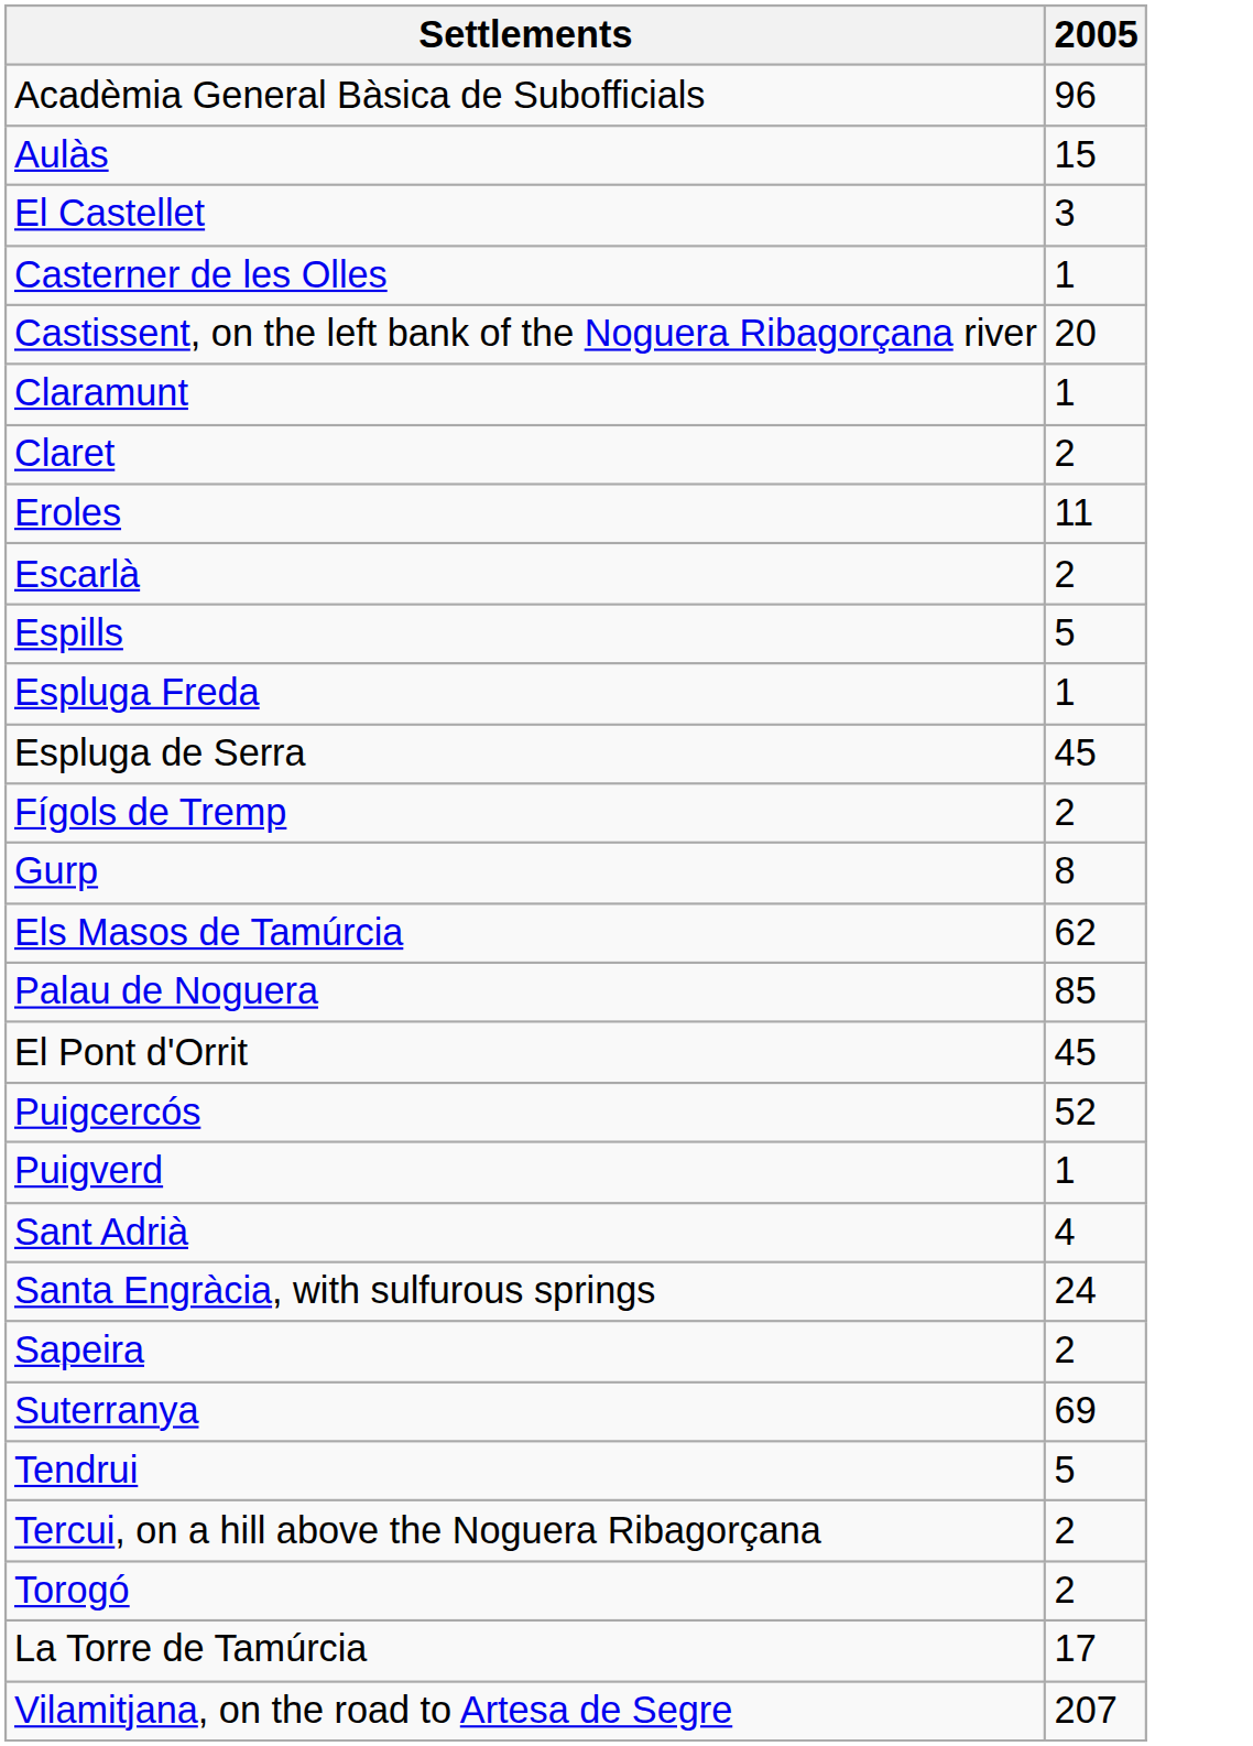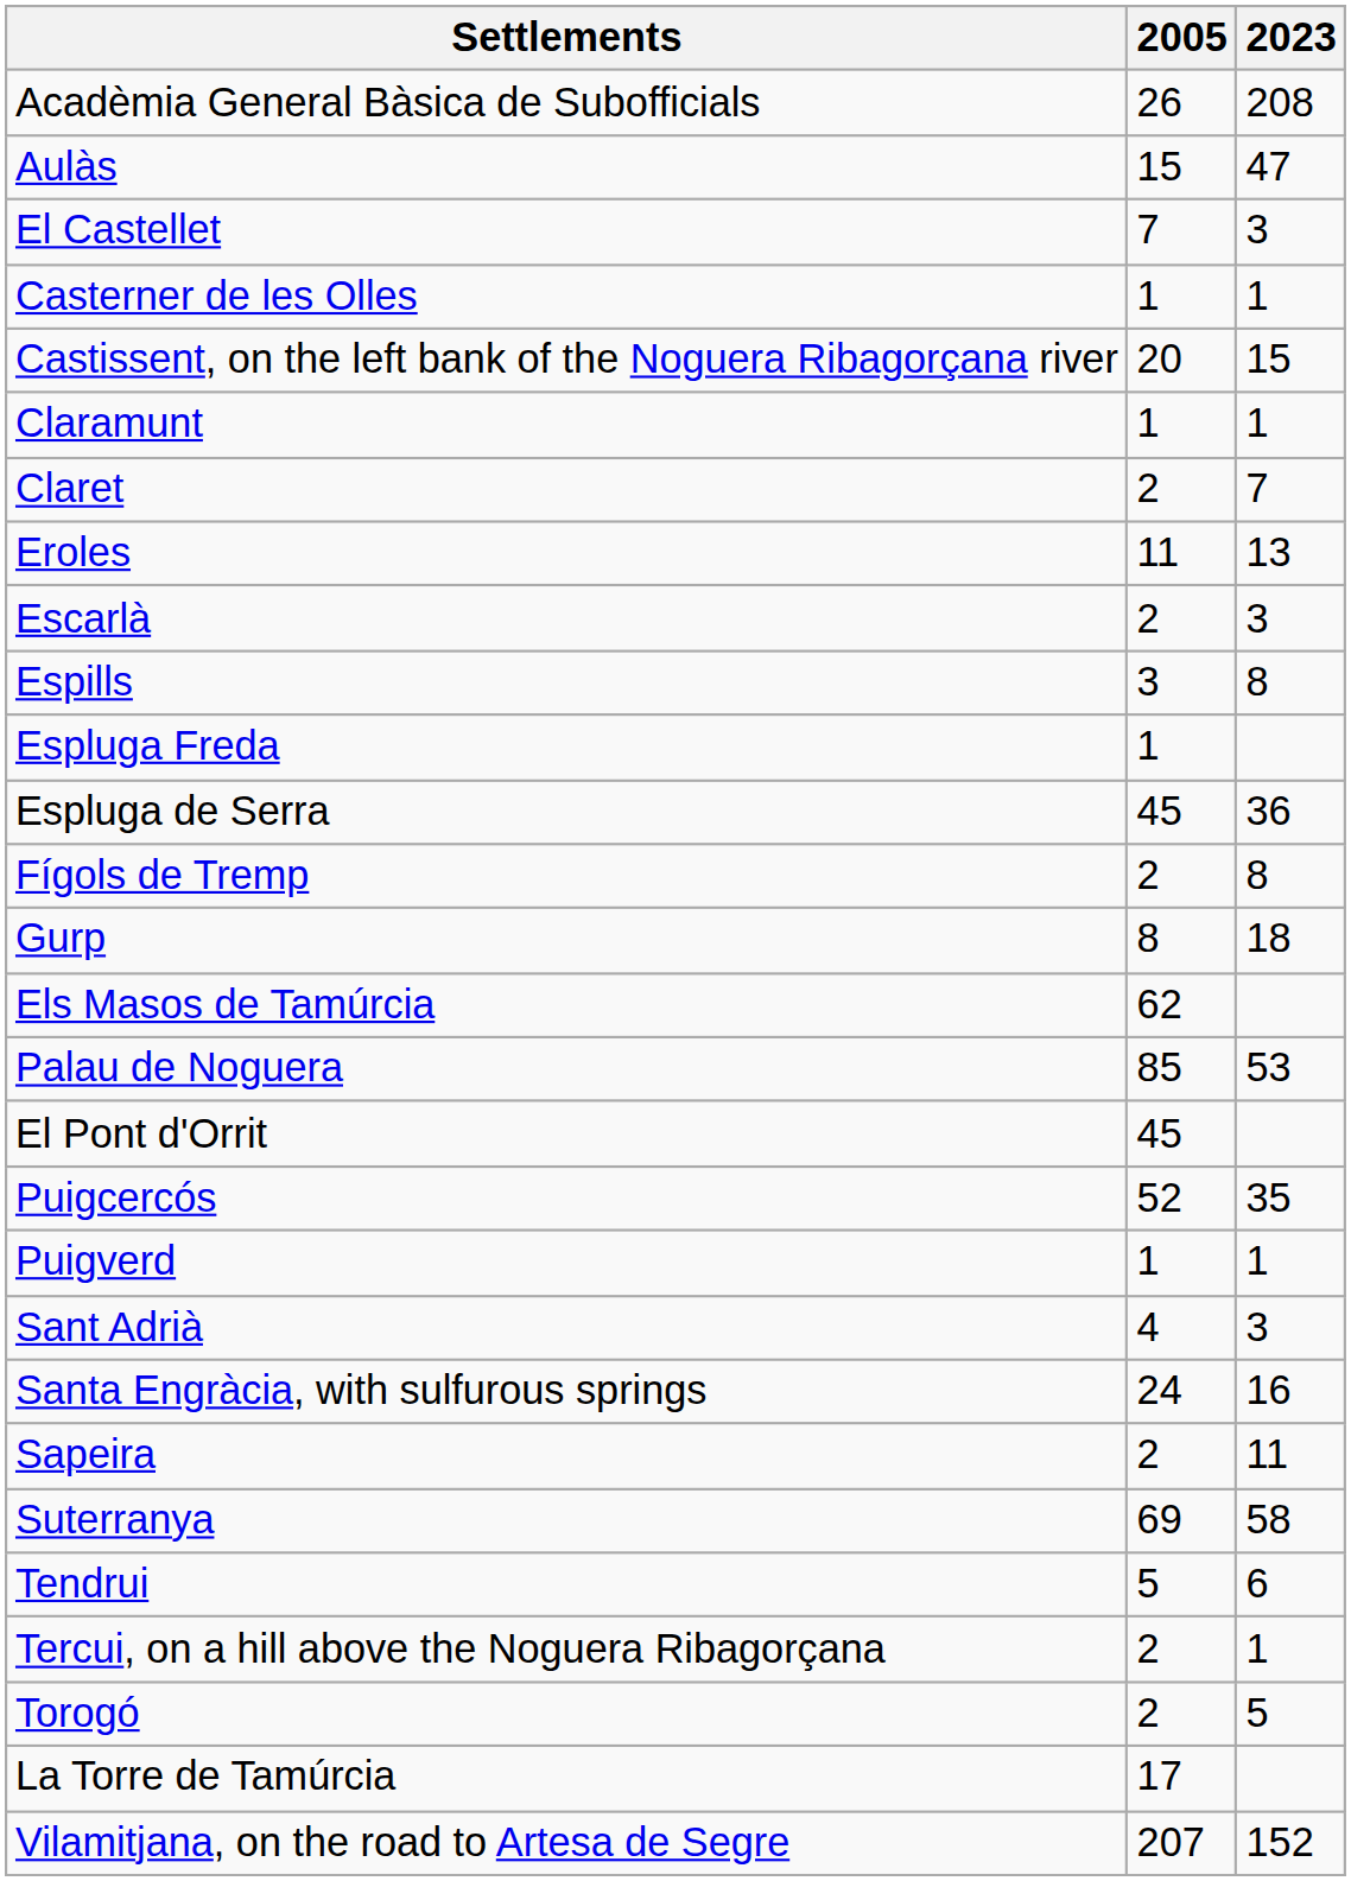 <table class="wikitable">
 <tr>
 <th>Settlements</th>
 <th>2005</th>
+<th>2023</th>
 </tr>
 <tr>
 <td>Acadèmia General Bàsica de Subofficials</td>
-<td>96</td>
+<td>26</td>
+<td>208</td>
 </tr>
 <tr>
 <td><a href='#'>Aulàs</a></td>
 <td>15</td>
+<td>47</td>
 </tr>
 <tr>
 <td><a href='#'>El Castellet</a></td>
+<td>7</td>
 <td>3</td>
 </tr>
 <tr>
 <td><a href='#'>Casterner de les Olles</a></td>
 <td>1</td>
+<td>1</td>
 </tr>
 <tr>
 <td><a href='#'>Castissent</a>, on the left bank of the <a href='#'>Noguera Ribagorçana</a> river</td>
 <td>20</td>
+<td>15</td>
 </tr>
 <tr>
 <td><a href='#'>Claramunt</a></td>
+<td>1</td>
 <td>1</td>
 </tr>
 <tr>
 <td><a href='#'>Claret</a></td>
 <td>2</td>
+<td>7</td>
 </tr>
 <tr>
 <td><a href='#'>Eroles</a></td>
 <td>11</td>
+<td>13</td>
 </tr>
 <tr>
 <td><a href='#'>Escarlà</a></td>
 <td>2</td>
+<td>3</td>
 </tr>
 <tr>
 <td><a href='#'>Espills</a></td>
-<td>5</td>
+<td>3</td>
+<td>8</td>
 </tr>
 <tr>
 <td><a href='#'>Espluga Freda</a></td>
 <td>1</td>
+<td></td>
 </tr>
 <tr>
 <td>Espluga de Serra</td>
 <td>45</td>
+<td>36</td>
 </tr>
 <tr>
 <td><a href='#'>Fígols de Tremp</a></td>
 <td>2</td>
+<td>8</td>
 </tr>
 <tr>
 <td><a href='#'>Gurp</a></td>
 <td>8</td>
+<td>18</td>
 </tr>
 <tr>
 <td><a href='#'>Els Masos de Tamúrcia</a></td>
 <td>62</td>
+<td></td>
 </tr>
 <tr>
 <td><a href='#'>Palau de Noguera</a></td>
 <td>85</td>
+<td>53</td>
 </tr>
 <tr>
 <td>El Pont d'Orrit</td>
 <td>45</td>
+<td></td>
 </tr>
 <tr>
 <td><a href='#'>Puigcercós</a></td>
 <td>52</td>
+<td>35</td>
 </tr>
 <tr>
 <td><a href='#'>Puigverd</a></td>
+<td>1</td>
 <td>1</td>
 </tr>
 <tr>
 <td><a href='#'>Sant Adrià</a></td>
 <td>4</td>
+<td>3</td>
 </tr>
 <tr>
 <td><a href='#'>Santa Engràcia</a>, with sulfurous  springs</td>
 <td>24</td>
+<td>16</td>
 </tr>
 <tr>
 <td><a href='#'>Sapeira</a></td>
 <td>2</td>
+<td>11</td>
 </tr>
 <tr>
 <td><a href='#'>Suterranya</a></td>
 <td>69</td>
+<td>58</td>
 </tr>
 <tr>
 <td><a href='#'>Tendrui</a></td>
 <td>5</td>
+<td>6</td>
 </tr>
 <tr>
 <td><a href='#'>Tercui</a>, on a hill above the  Noguera Ribagorçana</td>
 <td>2</td>
+<td>1</td>
 </tr>
 <tr>
 <td><a href='#'>Torogó</a></td>
 <td>2</td>
+<td>5</td>
 </tr>
 <tr>
 <td>La Torre de Tamúrcia</td>
 <td>17</td>
+<td></td>
 </tr>
 <tr>
 <td><a href='#'>Vilamitjana</a>, on the road to <a href='#'>Artesa de Segre</a></td>
 <td>207</td>
+<td>152</td>
 </tr>
 </table>
